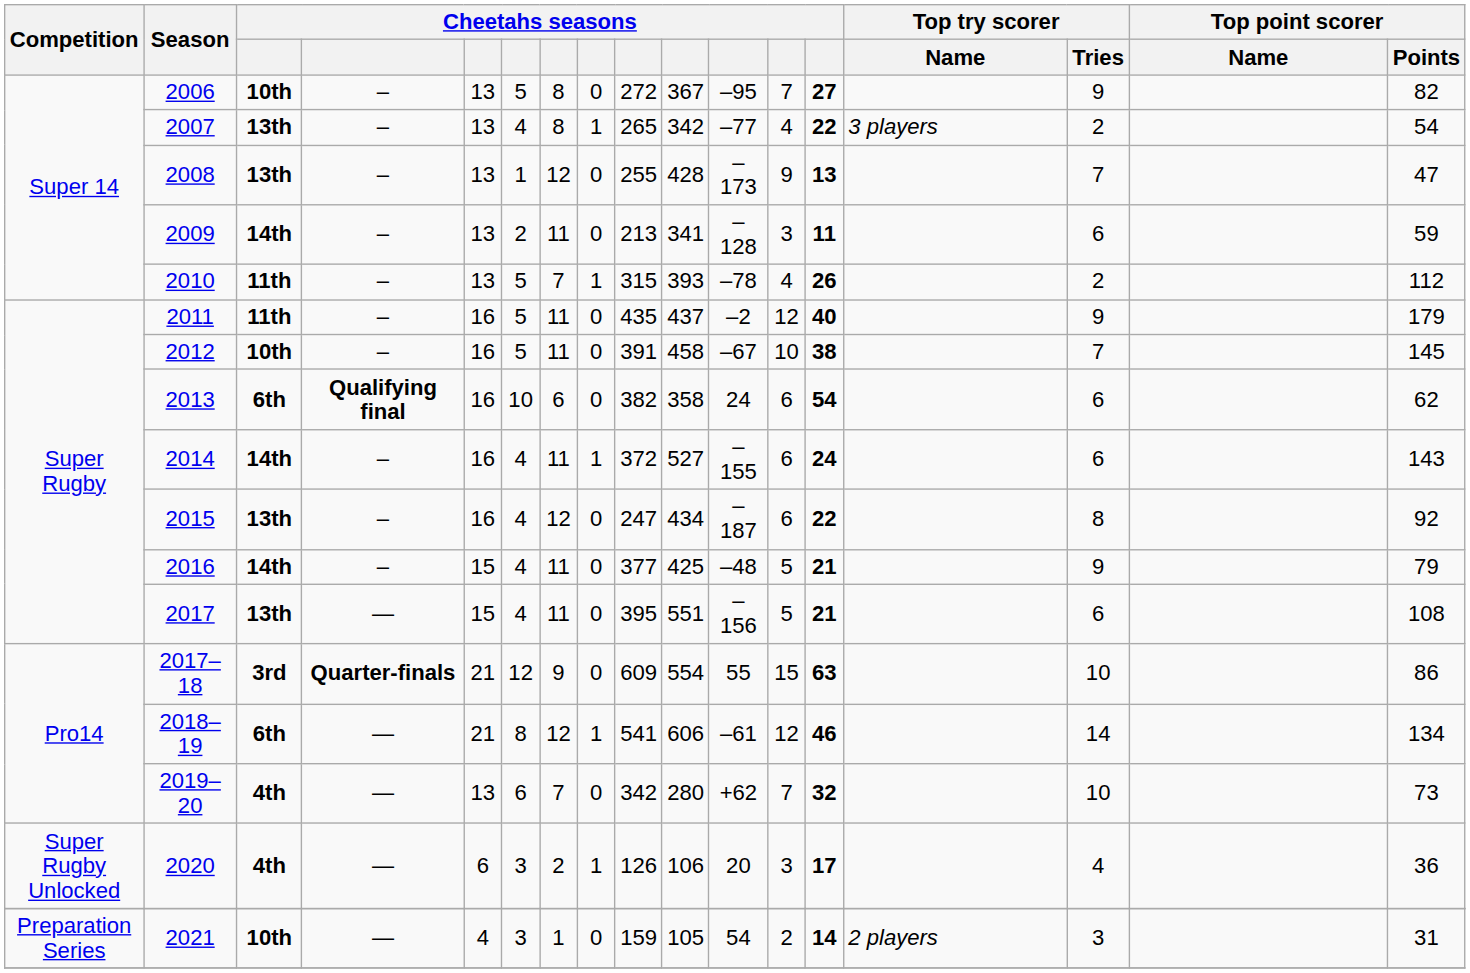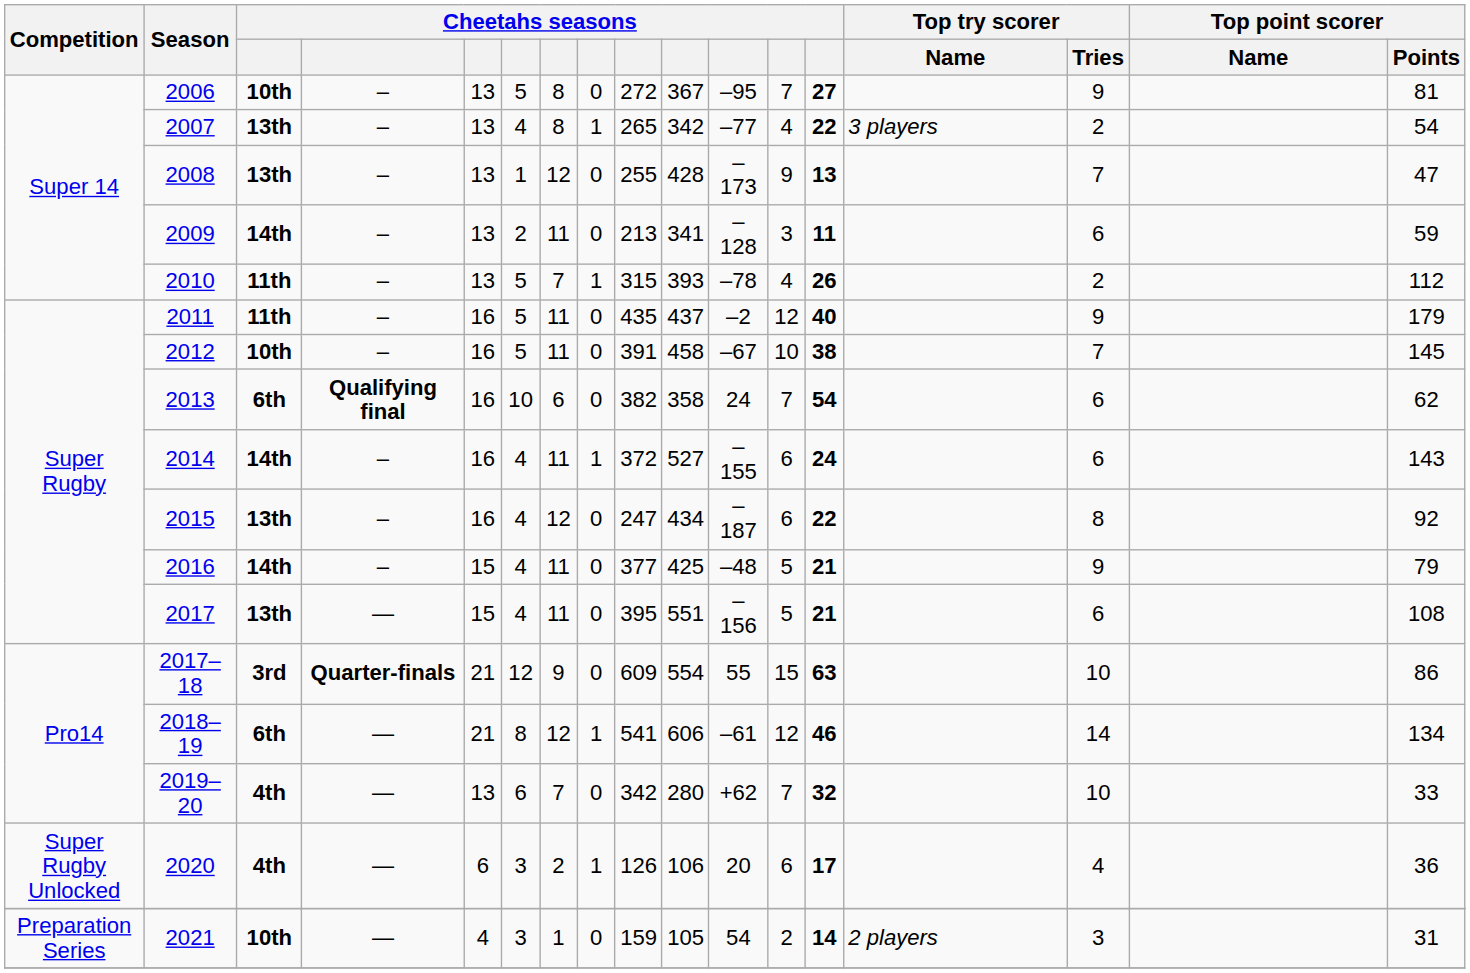 <table class="wikitable" style="text-align: center">
 <tr>
 <th rowspan=2 width=90px>Competition</th>
 <th rowspan=2 width=60px>Season</th>
 <th colspan=11><a href='#'>Cheetahs seasons</a></th>
 <th colspan=2>Top try scorer</th>
 <th colspan=2>Top point scorer</th>
 </tr>
 <tr>
 <th width=40px></th>
 <th width=110px></th>
 <th width=20px></th>
 <th width=20px></th>
 <th width=20px></th>
 <th width=20px></th>
 <th width=20px></th>
 <th width=20px></th>
 <th width=35px></th>
 <th width=20px></th>
 <th width=20px></th>
 <th width=155px>Name</th>
 <th>Tries</th>
 <th width=180px>Name</th>
 <th>Points</th>
 </tr>
 <tr>
 <td rowspan="5"><a href='#'>Super 14</a></td>
 <td><a href='#'>2006</a></td>
 <td><strong>10th</strong></td>
 <td>–</td>
 <td>13</td>
 <td>5</td>
 <td>8</td>
 <td>0</td>
 <td>272</td>
 <td>367</td>
 <td>–95</td>
 <td>7</td>
 <td><strong>27</strong></td>
 <td style=text-align:left> </td>
 <td>9</td>
 <td style=text-align:left> </td>
-<td>82</td>
+<td>81</td>
 </tr>
 <tr>
 <td><a href='#'>2007</a></td>
 <td><strong>13th</strong></td>
 <td>–</td>
 <td>13</td>
 <td>4</td>
 <td>8</td>
 <td>1</td>
 <td>265</td>
 <td>342</td>
 <td>–77</td>
 <td>4</td>
 <td><strong>22</strong></td>
 <td style=text-align:left><em>3 players</em></td>
 <td>2</td>
 <td style=text-align:left> </td>
 <td>54</td>
 </tr>
 <tr>
 <td><a href='#'>2008</a></td>
 <td><strong>13th</strong></td>
 <td>–</td>
 <td>13</td>
 <td>1</td>
 <td>12</td>
 <td>0</td>
 <td>255</td>
 <td>428</td>
 <td>–173</td>
 <td>9</td>
 <td><strong>13</strong></td>
 <td style=text-align:left> </td>
 <td>7</td>
 <td style=text-align:left> </td>
 <td>47</td>
 </tr>
 <tr>
 <td><a href='#'>2009</a></td>
 <td><strong>14th</strong></td>
 <td>–</td>
 <td>13</td>
 <td>2</td>
 <td>11</td>
 <td>0</td>
 <td>213</td>
 <td>341</td>
 <td>–128</td>
 <td>3</td>
 <td><strong>11</strong></td>
 <td style=text-align:left> </td>
 <td>6</td>
 <td style=text-align:left> </td>
 <td>59</td>
 </tr>
 <tr>
 <td><a href='#'>2010</a></td>
 <td><strong>11th</strong></td>
 <td>–</td>
 <td>13</td>
 <td>5</td>
 <td>7</td>
 <td>1</td>
 <td>315</td>
 <td>393</td>
 <td>–78</td>
 <td>4</td>
 <td><strong>26</strong></td>
 <td style=text-align:left> </td>
 <td>2</td>
 <td style=text-align:left> </td>
 <td>112</td>
 </tr>
 <tr>
 <td rowspan="7"><a href='#'>Super Rugby</a></td>
 <td><a href='#'>2011</a></td>
 <td><strong>11th</strong></td>
 <td>–</td>
 <td>16</td>
 <td>5</td>
 <td>11</td>
 <td>0</td>
 <td>435</td>
 <td>437</td>
 <td>–2</td>
 <td>12</td>
 <td><strong>40</strong></td>
 <td style=text-align:left> </td>
 <td>9</td>
 <td style=text-align:left> </td>
 <td>179</td>
 </tr>
 <tr>
 <td><a href='#'>2012</a></td>
 <td><strong>10th</strong></td>
 <td>–</td>
 <td>16</td>
 <td>5</td>
 <td>11</td>
 <td>0</td>
 <td>391</td>
 <td>458</td>
 <td>–67</td>
 <td>10</td>
 <td><strong>38</strong></td>
 <td style=text-align:left> </td>
 <td>7</td>
 <td style=text-align:left> </td>
 <td>145</td>
 </tr>
 <tr>
 <td><a href='#'>2013</a></td>
 <td><strong>6th</strong></td>
 <td><strong>Qualifying final</strong></td>
 <td>16</td>
 <td>10</td>
 <td>6</td>
 <td>0</td>
 <td>382</td>
 <td>358</td>
 <td>24</td>
-<td>6</td>
+<td>7</td>
 <td><strong>54</strong></td>
 <td style=text-align:left> </td>
 <td>6</td>
 <td style=text-align:left> </td>
 <td>62</td>
 </tr>
 <tr>
 <td><a href='#'>2014</a></td>
 <td><strong>14th</strong></td>
 <td>–</td>
 <td>16</td>
 <td>4</td>
 <td>11</td>
 <td>1</td>
 <td>372</td>
 <td>527</td>
 <td>–155</td>
 <td>6</td>
 <td><strong>24</strong></td>
 <td style=text-align:left> </td>
 <td>6</td>
 <td style=text-align:left> </td>
 <td>143</td>
 </tr>
 <tr>
 <td><a href='#'>2015</a></td>
 <td><strong>13th</strong></td>
 <td>–</td>
 <td>16</td>
 <td>4</td>
 <td>12</td>
 <td>0</td>
 <td>247</td>
 <td>434</td>
 <td>–187</td>
 <td>6</td>
 <td><strong>22</strong></td>
 <td style=text-align:left> </td>
 <td>8</td>
 <td style=text-align:left> </td>
 <td>92</td>
 </tr>
 <tr>
 <td><a href='#'>2016</a></td>
 <td><strong>14th</strong></td>
 <td>–</td>
 <td>15</td>
 <td>4</td>
 <td>11</td>
 <td>0</td>
 <td>377</td>
 <td>425</td>
 <td>–48</td>
 <td>5</td>
 <td><strong>21</strong></td>
 <td style=text-align:left> </td>
 <td>9</td>
 <td style=text-align:left> </td>
 <td>79</td>
 </tr>
 <tr>
 <td><a href='#'>2017</a></td>
 <td><strong>13th</strong></td>
 <td>—</td>
 <td>15</td>
 <td>4</td>
 <td>11</td>
 <td>0</td>
 <td>395</td>
 <td>551</td>
 <td>–156</td>
 <td>5</td>
 <td><strong>21</strong></td>
 <td style=text-align:left> </td>
 <td>6</td>
 <td style=text-align:left> </td>
 <td>108</td>
 </tr>
 <tr>
 <td rowspan="3"><a href='#'>Pro14</a></td>
 <td><a href='#'>2017–18</a></td>
 <td><strong>3rd</strong></td>
 <td><strong>Quarter-finals</strong></td>
 <td>21</td>
 <td>12</td>
 <td>9</td>
 <td>0</td>
 <td>609</td>
 <td>554</td>
 <td>55</td>
 <td>15</td>
 <td><strong>63</strong></td>
 <td style=text-align:left> </td>
 <td>10</td>
 <td style=text-align:left> </td>
 <td>86</td>
 </tr>
 <tr>
 <td><a href='#'>2018–19</a></td>
 <td><strong>6th</strong></td>
 <td>—</td>
 <td>21</td>
 <td>8</td>
 <td>12</td>
 <td>1</td>
 <td>541</td>
 <td>606</td>
 <td>–61</td>
 <td>12</td>
 <td><strong>46</strong></td>
 <td style=text-align:left> </td>
 <td>14</td>
 <td style=text-align:left> </td>
 <td>134</td>
 </tr>
 <tr>
 <td><a href='#'>2019–20</a></td>
 <td><strong>4th</strong></td>
 <td>—</td>
 <td>13</td>
 <td>6</td>
 <td>7</td>
 <td>0</td>
 <td>342</td>
 <td>280</td>
 <td>+62</td>
 <td>7</td>
 <td><strong>32</strong></td>
 <td style=text-align:left> </td>
 <td>10</td>
 <td style=text-align:left> </td>
-<td>73</td>
+<td>33</td>
 </tr>
 <tr>
 <td rowspan="1"><a href='#'>Super Rugby Unlocked</a></td>
 <td><a href='#'>2020</a></td>
 <td><strong>4th</strong></td>
 <td>—</td>
 <td>6</td>
 <td>3</td>
 <td>2</td>
 <td>1</td>
 <td>126</td>
 <td>106</td>
 <td>20</td>
-<td>3</td>
+<td>6</td>
 <td><strong>17</strong></td>
 <td style=text-align:left> </td>
 <td>4</td>
 <td style=text-align:left> </td>
 <td>36</td>
 </tr>
 <tr>
 </tr>
 <tr>
 <td rowspan="1"><a href='#'>Preparation Series</a></td>
 <td><a href='#'>2021</a></td>
 <td><strong>10th</strong></td>
 <td>—</td>
 <td>4</td>
 <td>3</td>
 <td>1</td>
 <td>0</td>
 <td>159</td>
 <td>105</td>
 <td>54</td>
 <td>2</td>
 <td><strong>14</strong></td>
 <td style=text-align:left><em>2 players</em></td>
 <td>3</td>
 <td style=text-align:left> </td>
 <td>31</td>
 </tr>
 <tr>
 </tr>
 </table>
